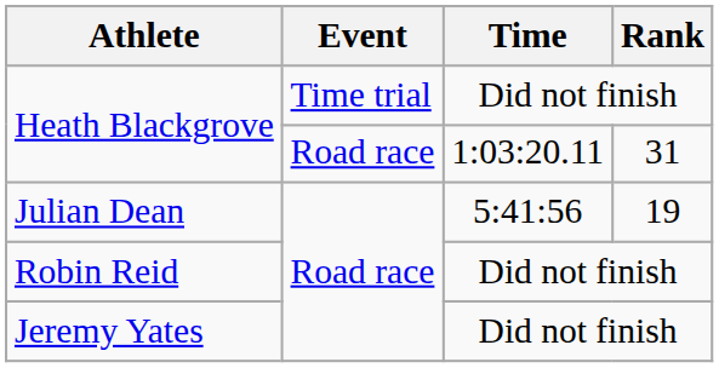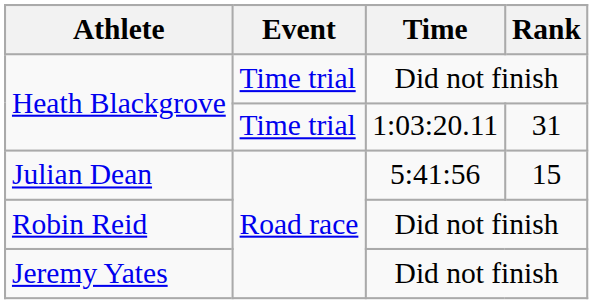 <table class=wikitable style="font-size:90%">
 <tr>
 <th>Athlete</th>
 <th>Event</th>
 <th>Time</th>
 <th>Rank</th>
 </tr>
 <tr align=center>
 <td align=left rowspan=2><a href='#'>Heath Blackgrove</a></td>
 <td align=left><a href='#'>Time trial</a></td>
 <td colspan=2>Did not finish</td>
 </tr>
 <tr align=center>
-<td align=left><a href='#'>Road race</a></td>
+<td align=left><a href='#'>Time trial</a></td>
 <td>1:03:20.11</td>
 <td>31</td>
 </tr>
 <tr align=center>
 <td align=left><a href='#'>Julian Dean</a></td>
 <td align=left rowspan=3><a href='#'>Road race</a></td>
 <td>5:41:56</td>
-<td>19</td>
+<td>15</td>
 </tr>
 <tr align=center>
 <td align=left><a href='#'>Robin Reid</a></td>
 <td colspan=2>Did not finish</td>
 </tr>
 <tr align=center>
 <td align=left><a href='#'>Jeremy Yates</a></td>
 <td colspan=2>Did not finish</td>
 </tr>
 </table>
